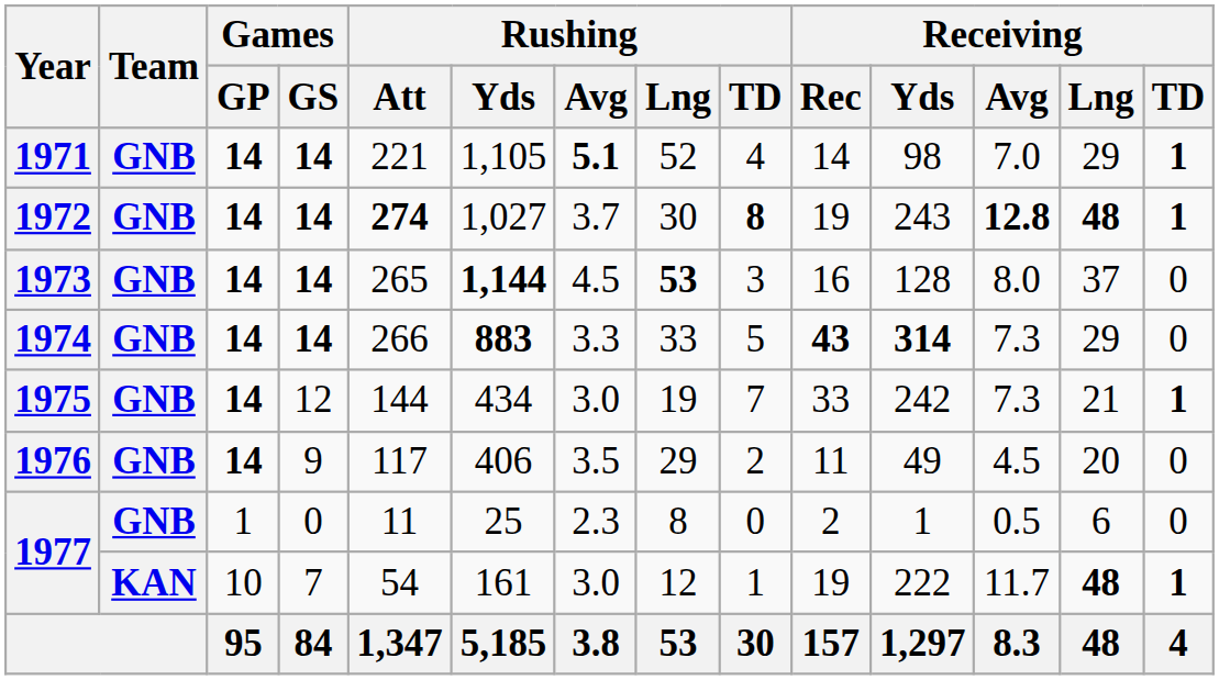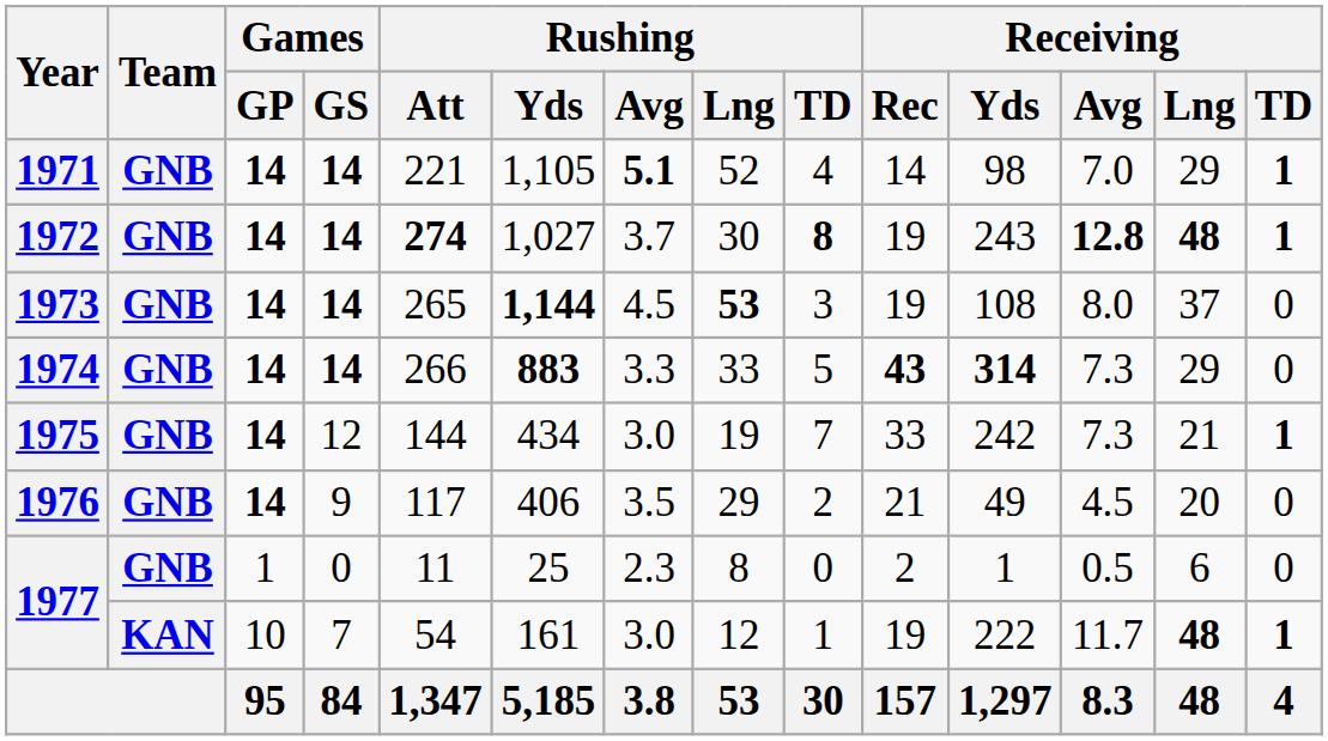 <table class="wikitable" style="text-align:center;">
 <tr>
 <th rowspan="2">Year</th>
 <th rowspan="2">Team</th>
 <th colspan="2">Games</th>
 <th colspan="5">Rushing</th>
 <th colspan="5">Receiving</th>
 </tr>
 <tr>
 <th>GP</th>
 <th>GS</th>
 <th>Att</th>
 <th>Yds</th>
 <th>Avg</th>
 <th>Lng</th>
 <th>TD</th>
 <th>Rec</th>
 <th>Yds</th>
 <th>Avg</th>
 <th>Lng</th>
 <th>TD</th>
 </tr>
 <tr>
 <th><a href='#'>1971</a></th>
 <th><a href='#'>GNB</a></th>
 <td><strong>14</strong></td>
 <td><strong>14</strong></td>
 <td>221</td>
 <td>1,105</td>
 <td><strong>5.1</strong></td>
 <td>52</td>
 <td>4</td>
 <td>14</td>
 <td>98</td>
 <td>7.0</td>
 <td>29</td>
 <td><strong>1</strong></td>
 </tr>
 <tr>
 <th><a href='#'>1972</a></th>
 <th><a href='#'>GNB</a></th>
 <td><strong>14</strong></td>
 <td><strong>14</strong></td>
 <td><strong>274</strong></td>
 <td>1,027</td>
 <td>3.7</td>
 <td>30</td>
 <td><strong>8</strong></td>
 <td>19</td>
 <td>243</td>
 <td><strong>12.8</strong></td>
 <td><strong>48</strong></td>
 <td><strong>1</strong></td>
 </tr>
 <tr>
 <th><a href='#'>1973</a></th>
 <th><a href='#'>GNB</a></th>
 <td><strong>14</strong></td>
 <td><strong>14</strong></td>
 <td>265</td>
 <td><strong>1,144</strong></td>
 <td>4.5</td>
 <td><strong>53</strong></td>
 <td>3</td>
-<td>16</td>
-<td>128</td>
+<td>19</td>
+<td>108</td>
 <td>8.0</td>
 <td>37</td>
 <td>0</td>
 </tr>
 <tr>
 <th><a href='#'>1974</a></th>
 <th><a href='#'>GNB</a></th>
 <td><strong>14</strong></td>
 <td><strong>14</strong></td>
 <td>266</td>
 <td><strong>883</strong></td>
 <td>3.3</td>
 <td>33</td>
 <td>5</td>
 <td><strong>43</strong></td>
 <td><strong>314</strong></td>
 <td>7.3</td>
 <td>29</td>
 <td>0</td>
 </tr>
 <tr>
 <th><a href='#'>1975</a></th>
 <th><a href='#'>GNB</a></th>
 <td><strong>14</strong></td>
 <td>12</td>
 <td>144</td>
 <td>434</td>
 <td>3.0</td>
 <td>19</td>
 <td>7</td>
 <td>33</td>
 <td>242</td>
 <td>7.3</td>
 <td>21</td>
 <td><strong>1</strong></td>
 </tr>
 <tr>
 <th><a href='#'>1976</a></th>
 <th><a href='#'>GNB</a></th>
 <td><strong>14</strong></td>
 <td>9</td>
 <td>117</td>
 <td>406</td>
 <td>3.5</td>
 <td>29</td>
 <td>2</td>
-<td>11</td>
+<td>21</td>
 <td>49</td>
 <td>4.5</td>
 <td>20</td>
 <td>0</td>
 </tr>
 <tr>
 <th rowspan="2"><a href='#'>1977</a></th>
 <th><a href='#'>GNB</a></th>
 <td>1</td>
 <td>0</td>
 <td>11</td>
 <td>25</td>
 <td>2.3</td>
 <td>8</td>
 <td>0</td>
 <td>2</td>
 <td>1</td>
 <td>0.5</td>
 <td>6</td>
 <td>0</td>
 </tr>
 <tr>
 <th><a href='#'>KAN</a></th>
 <td>10</td>
 <td>7</td>
 <td>54</td>
 <td>161</td>
 <td>3.0</td>
 <td>12</td>
 <td>1</td>
 <td>19</td>
 <td>222</td>
 <td>11.7</td>
 <td><strong>48</strong></td>
 <td><strong>1</strong></td>
 </tr>
 <tr>
 <th colspan="2"></th>
 <th>95</th>
 <th>84</th>
 <th>1,347</th>
 <th>5,185</th>
 <th>3.8</th>
 <th>53</th>
 <th>30</th>
 <th>157</th>
 <th>1,297</th>
 <th>8.3</th>
 <th>48</th>
 <th>4</th>
 </tr>
 </table>
